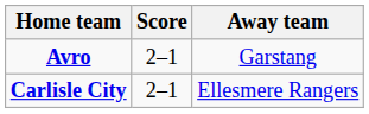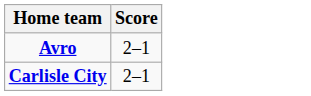 <table class="wikitable" style="text-align: center">
 <tr>
 <th>Home team</th>
 <th>Score</th>
-<th>Away team</th>
 </tr>
 <tr>
 <td><strong><a href='#'>Avro</a></strong></td>
 <td>2–1</td>
-<td><a href='#'>Garstang</a></td>
 </tr>
 <tr>
 <td><strong><a href='#'>Carlisle City</a></strong></td>
 <td>2–1</td>
-<td><a href='#'>Ellesmere Rangers</a></td>
 </tr>
 </table>
